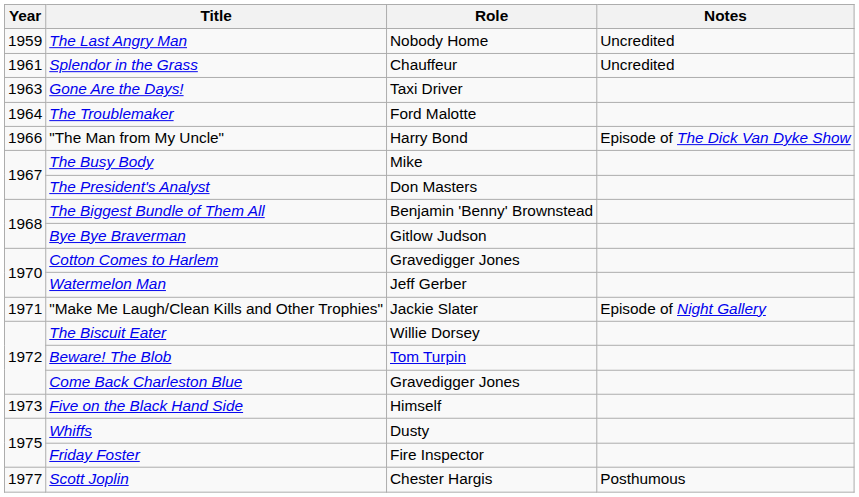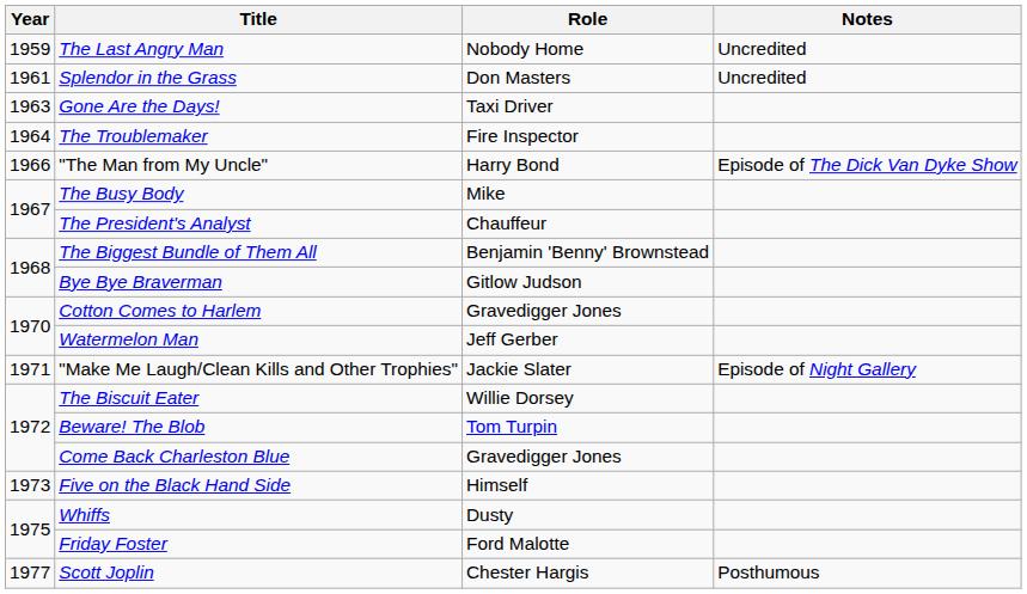 <table class="wikitable">
 <tr>
 <th>Year</th>
 <th>Title</th>
 <th>Role</th>
 <th>Notes</th>
 </tr>
 <tr>
 <td>1959</td>
 <td><em><a href='#'>The Last Angry Man</a></em></td>
 <td>Nobody Home</td>
 <td>Uncredited</td>
 </tr>
 <tr>
 <td>1961</td>
 <td><em><a href='#'>Splendor in the Grass</a></em></td>
-<td>Chauffeur</td>
+<td>Don Masters</td>
 <td>Uncredited</td>
 </tr>
 <tr>
 <td>1963</td>
 <td><em><a href='#'>Gone Are the Days!</a></em></td>
 <td>Taxi Driver</td>
 <td></td>
 </tr>
 <tr>
 <td>1964</td>
 <td><em><a href='#'>The Troublemaker</a></em></td>
-<td>Ford Malotte</td>
+<td>Fire Inspector</td>
 <td></td>
 </tr>
 <tr>
 <td>1966</td>
 <td>"The Man from My Uncle"</td>
 <td>Harry Bond</td>
 <td>Episode of <em><a href='#'>The Dick Van Dyke Show</a></em></td>
 </tr>
 <tr>
 <td rowspan="2">1967</td>
 <td><em><a href='#'>The Busy Body</a></em></td>
 <td>Mike</td>
 <td></td>
 </tr>
 <tr>
 <td><em><a href='#'>The President's Analyst</a></em></td>
-<td>Don Masters</td>
+<td>Chauffeur</td>
 <td></td>
 </tr>
 <tr>
 <td rowspan="2">1968</td>
 <td><em><a href='#'>The Biggest Bundle of Them All</a></em></td>
 <td>Benjamin 'Benny' Brownstead</td>
 <td></td>
 </tr>
 <tr>
 <td><em><a href='#'>Bye Bye Braverman</a></em></td>
 <td>Gitlow Judson</td>
 <td></td>
 </tr>
 <tr>
 <td rowspan="2">1970</td>
 <td><em><a href='#'>Cotton Comes to Harlem</a></em></td>
 <td>Gravedigger Jones</td>
 <td></td>
 </tr>
 <tr>
 <td><em><a href='#'>Watermelon Man</a></em></td>
 <td>Jeff Gerber</td>
 <td></td>
 </tr>
 <tr>
 <td>1971</td>
 <td>"Make Me Laugh/Clean Kills and Other Trophies"</td>
 <td>Jackie Slater</td>
 <td>Episode of <em><a href='#'>Night Gallery</a></em></td>
 </tr>
 <tr>
 <td rowspan="3">1972</td>
 <td><em><a href='#'>The Biscuit Eater</a></em></td>
 <td>Willie Dorsey</td>
 <td></td>
 </tr>
 <tr>
 <td><em><a href='#'>Beware! The Blob</a></em></td>
 <td><a href='#'>Tom Turpin</a></td>
 <td></td>
 </tr>
 <tr>
 <td><em><a href='#'>Come Back Charleston Blue</a></em></td>
 <td>Gravedigger Jones</td>
 <td></td>
 </tr>
 <tr>
 <td>1973</td>
 <td><em><a href='#'>Five on the Black Hand Side</a></em></td>
 <td>Himself</td>
 <td></td>
 </tr>
 <tr>
 <td rowspan="2">1975</td>
 <td><em><a href='#'>Whiffs</a></em></td>
 <td>Dusty</td>
 <td></td>
 </tr>
 <tr>
 <td><em><a href='#'>Friday Foster</a></em></td>
-<td>Fire Inspector</td>
+<td>Ford Malotte</td>
 <td></td>
 </tr>
 <tr>
 <td>1977</td>
 <td><em><a href='#'>Scott Joplin</a></em></td>
 <td>Chester Hargis</td>
 <td>Posthumous</td>
 </tr>
 </table>
